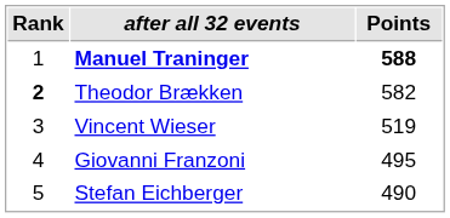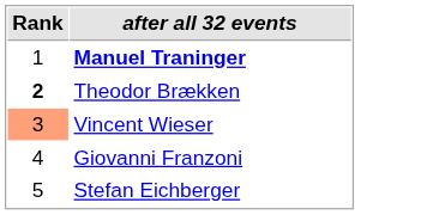 <table cellspacing="1" cellpadding="3" style="border:1px solid #aaa; font-size:86%;">
 <tr style="background:#e4e4e4;">
 <th style="border-bottom:1px solid #AAAAAA; width: 10px;">Rank</th>
 <th style="border-bottom:1px solid #AAAAAA; width: 180px;"><em>after all 32 events</em></th>
-<th style="border-bottom:1px solid #AAAAAA; width: 50px;">Points</th>
 </tr>
 <tr>
 <td align=center>1</td>
 <td> <strong><a href='#'>Manuel Traninger</a></strong></td>
-<td align=center><strong>588</strong></td>
 </tr>
 <tr>
 <td align=center><strong>2</strong></td>
 <td> <a href='#'>Theodor Brækken</a></td>
-<td align=center>582</td>
 </tr>
 <tr>
-<td align=center>3</td>
+<td align=center style="background: lightsalmon;">3</td>
 <td> <a href='#'>Vincent Wieser</a></td>
-<td align=center>519</td>
 </tr>
 <tr>
 <td align=center>4</td>
 <td> <a href='#'>Giovanni Franzoni</a></td>
-<td align=center>495</td>
 </tr>
 <tr>
 <td align=center>5</td>
 <td> <a href='#'>Stefan Eichberger</a></td>
-<td align=center>490</td>
 </tr>
 </table>
